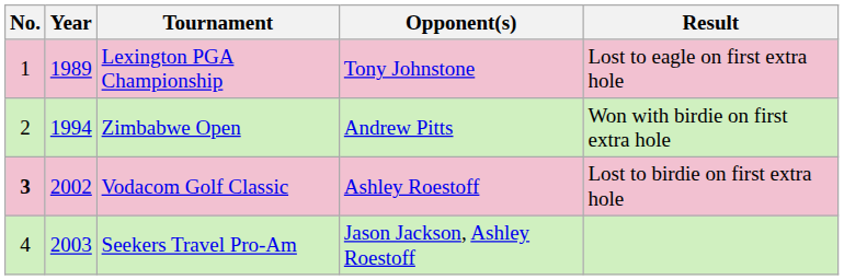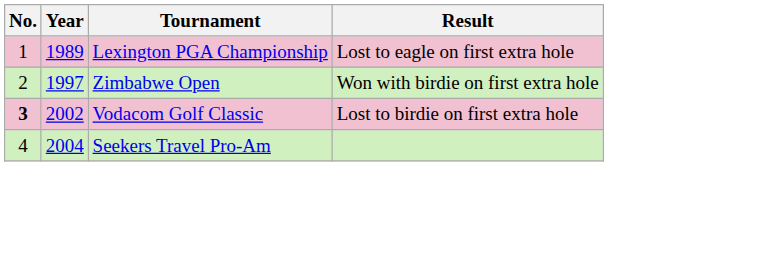 <table class="wikitable" style="font-size:95%;">
 <tr>
 <th>No.</th>
 <th>Year</th>
 <th>Tournament</th>
-<th>Opponent(s)</th>
 <th>Result</th>
 </tr>
 <tr style="background:#F2C1D1;">
 <td align=center>1</td>
 <td><a href='#'>1989</a></td>
 <td><a href='#'>Lexington PGA Championship</a></td>
-<td> <a href='#'>Tony Johnstone</a></td>
 <td>Lost to eagle on first extra hole</td>
 </tr>
 <tr style="background:#D0F0C0;">
 <td align=center>2</td>
-<td><a href='#'>1994</a></td>
+<td><a href='#'>1997</a></td>
 <td><a href='#'>Zimbabwe Open</a></td>
-<td> <a href='#'>Andrew Pitts</a></td>
 <td>Won with birdie on first extra hole</td>
 </tr>
 <tr style="background:#F2C1D1;">
 <td align=center><strong>3</strong></td>
 <td><a href='#'>2002</a></td>
 <td><a href='#'>Vodacom Golf Classic</a></td>
-<td> <a href='#'>Ashley Roestoff</a></td>
 <td>Lost to birdie on first extra hole</td>
 </tr>
 <tr style="background:#D0F0C0;">
 <td align=center>4</td>
-<td><a href='#'>2003</a></td>
+<td><a href='#'>2004</a></td>
 <td><a href='#'>Seekers Travel Pro-Am</a></td>
-<td> <a href='#'>Jason Jackson</a>,  <a href='#'>Ashley Roestoff</a></td>
 <td></td>
 </tr>
 </table>
